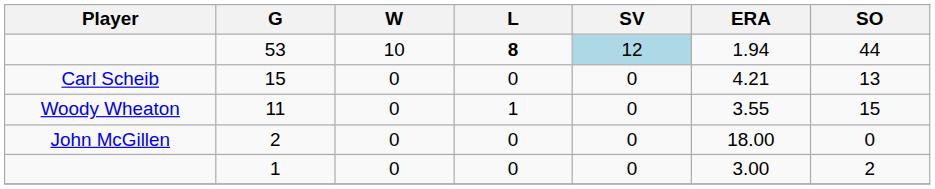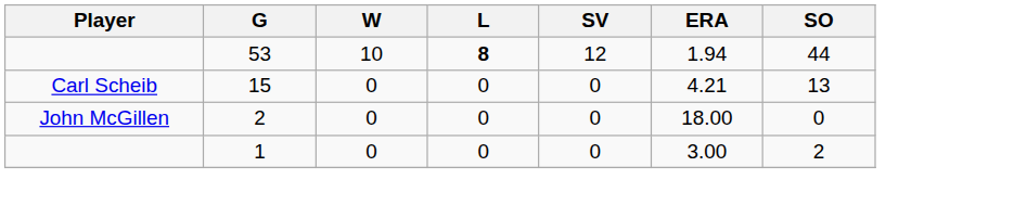 <table class="wikitable sortable">
 <tr>
 <th bgcolor="#DDDDFF" width="16%">Player</th>
 <th bgcolor="#DDDDFF" width="9%">G</th>
 <th bgcolor="#DDDDFF" width="9%">W</th>
 <th bgcolor="#DDDDFF" width="9%">L</th>
 <th bgcolor="#DDDDFF" width="9%">SV</th>
 <th bgcolor="#DDDDFF" width="9%">ERA</th>
 <th bgcolor="#DDDDFF" width="9%">SO</th>
 </tr>
 <tr align="center">
 <td></td>
 <td>53</td>
 <td>10</td>
 <td><strong>8</strong></td>
-<td style="background: lightblue;">12</td>
+<td>12</td>
 <td>1.94</td>
 <td>44</td>
 </tr>
 <tr align="center">
 <td><a href='#'>Carl Scheib</a></td>
 <td>15</td>
 <td>0</td>
 <td>0</td>
 <td>0</td>
 <td>4.21</td>
 <td>13</td>
-</tr>
-<tr align=center>
-<td><a href='#'>Woody Wheaton</a></td>
-<td>11</td>
-<td>0</td>
-<td>1</td>
-<td>0</td>
-<td>3.55</td>
-<td>15</td>
 </tr>
 <tr align=center>
 <td><a href='#'>John McGillen</a></td>
 <td>2</td>
 <td>0</td>
 <td>0</td>
 <td>0</td>
 <td>18.00</td>
 <td>0</td>
 </tr>
 <tr align=center>
 <td></td>
 <td>1</td>
 <td>0</td>
 <td>0</td>
 <td>0</td>
 <td>3.00</td>
 <td>2</td>
 </tr>
 <tr align="center">
 </tr>
 </table>
